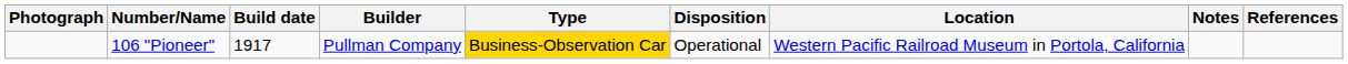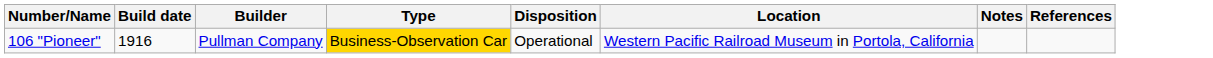 <table class="wikitable">
 <tr>
-<th>Photograph</th>
 <th>Number/Name</th>
 <th>Build date</th>
 <th>Builder</th>
 <th>Type</th>
 <th>Disposition</th>
 <th>Location</th>
 <th>Notes</th>
 <th>References</th>
 </tr>
 <tr>
-<td></td>
 <td><a href='#'>106 "Pioneer"</a></td>
-<td>1917</td>
+<td>1916</td>
 <td><a href='#'>Pullman Company</a></td>
 <td style="background: gold;">Business-Observation Car</td>
 <td>Operational</td>
 <td><a href='#'>Western Pacific Railroad Museum</a> in <a href='#'>Portola, California</a></td>
 <td></td>
 <td></td>
 </tr>
 </table>
